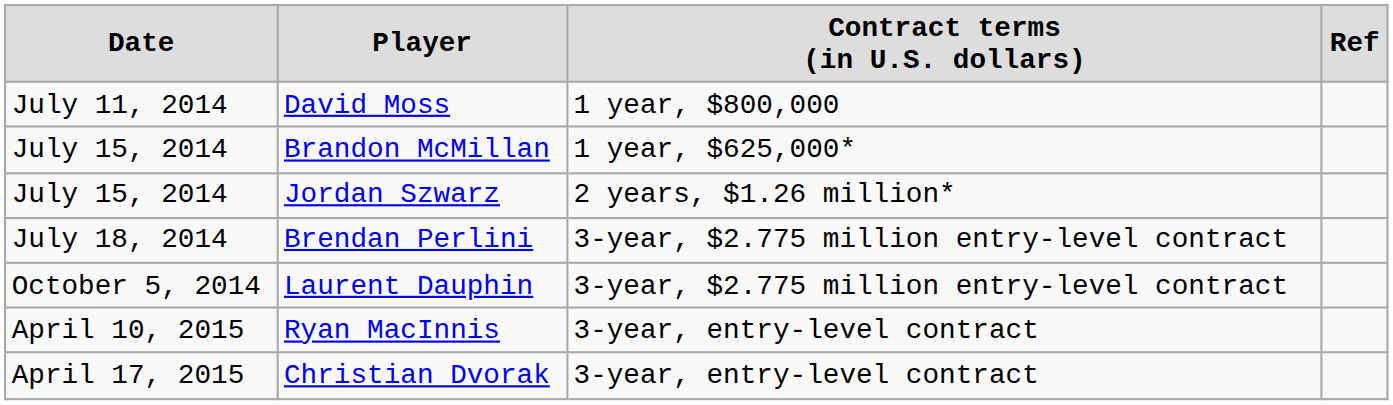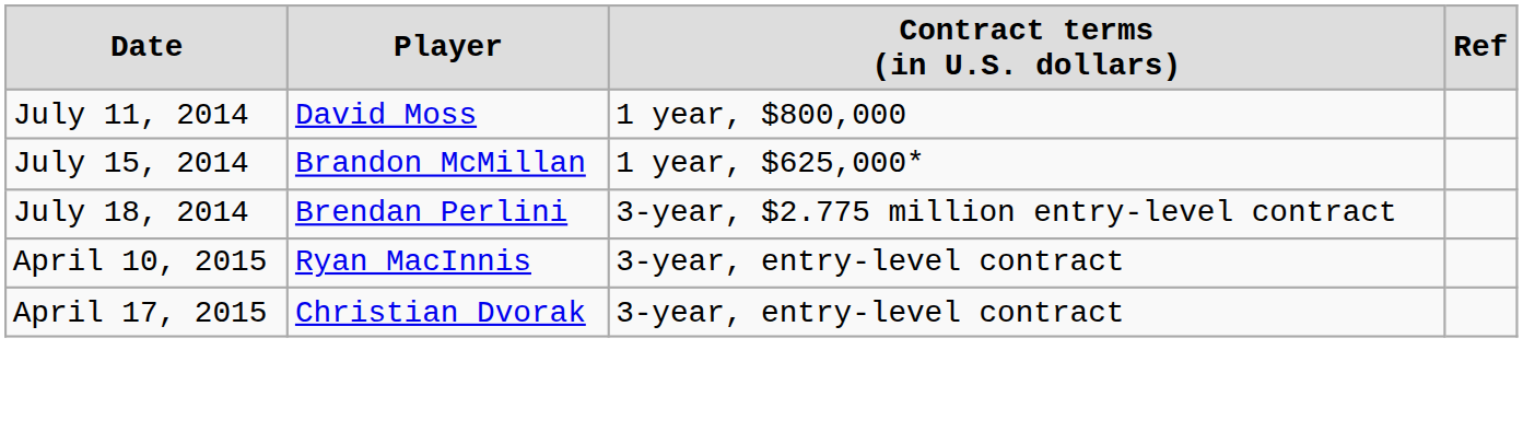 <table class="wikitable" style="border-collapse: collapse; width: 50em; padding: 3;">
 <tr align="center" bgcolor="#dddddd">
 <td><strong>Date</strong></td>
 <td><strong>Player</strong></td>
 <td><strong>Contract terms</strong><br><strong>(in U.S. dollars)</strong></td>
 <td><strong>Ref</strong></td>
 </tr>
 <tr>
 <td>July 11, 2014</td>
 <td><a href='#'>David Moss</a></td>
 <td>1 year, $800,000</td>
 <td></td>
 </tr>
 <tr>
 <td>July 15, 2014</td>
 <td><a href='#'>Brandon McMillan</a></td>
 <td>1 year, $625,000*</td>
 <td></td>
 </tr>
 <tr>
-<td>July 15, 2014</td>
-<td><a href='#'>Jordan Szwarz</a></td>
-<td>2 years, $1.26 million*</td>
-<td></td>
-</tr>
-<tr>
 <td>July 18, 2014</td>
 <td><a href='#'>Brendan Perlini</a></td>
-<td>3-year, $2.775 million entry-level contract</td>
-<td></td>
-</tr>
-<tr>
-<td>October 5, 2014</td>
-<td><a href='#'>Laurent Dauphin</a></td>
 <td>3-year, $2.775 million entry-level contract</td>
 <td></td>
 </tr>
 <tr>
 <td>April 10, 2015</td>
 <td><a href='#'>Ryan MacInnis</a></td>
 <td>3-year, entry-level contract</td>
 <td></td>
 </tr>
 <tr>
 <td>April 17, 2015</td>
 <td><a href='#'>Christian Dvorak</a></td>
 <td>3-year, entry-level contract</td>
 <td></td>
 </tr>
 </table>
